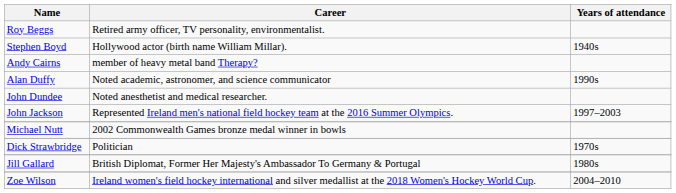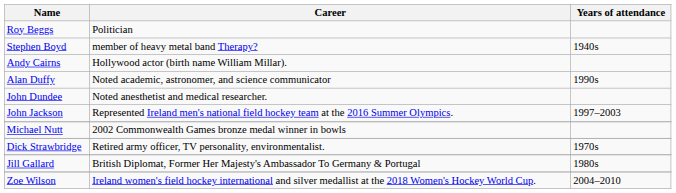 <table class="wikitable" width=80%>
 <tr>
 <th>Name</th>
 <th>Career</th>
 <th>Years of attendance</th>
 </tr>
 <tr>
 <td><a href='#'>Roy Beggs</a></td>
-<td>Retired army officer, TV personality, environmentalist.</td>
+<td>Politician</td>
 <td></td>
 </tr>
 <tr>
 <td><a href='#'>Stephen Boyd</a></td>
-<td>Hollywood actor (birth name William Millar).</td>
+<td>member of heavy metal band <a href='#'>Therapy?</a></td>
 <td>1940s</td>
 </tr>
 <tr>
 <td><a href='#'>Andy Cairns</a></td>
-<td>member of heavy metal band <a href='#'>Therapy?</a></td>
+<td>Hollywood actor (birth name William Millar).</td>
 <td></td>
 </tr>
 <tr>
 <td><a href='#'>Alan Duffy</a></td>
 <td>Noted academic, astronomer, and science communicator</td>
 <td>1990s</td>
 </tr>
 <tr>
 <td><a href='#'>John Dundee</a></td>
 <td>Noted anesthetist and medical researcher.</td>
 <td></td>
 </tr>
 <tr>
 <td><a href='#'>John Jackson</a></td>
 <td>Represented <a href='#'>Ireland men's national field hockey team</a> at the <a href='#'>2016 Summer Olympics</a>.</td>
 <td>1997–2003</td>
 </tr>
 <tr>
 </tr>
 <tr>
 <td><a href='#'>Michael Nutt</a></td>
 <td>2002 Commonwealth Games bronze medal winner in bowls</td>
 <td></td>
 </tr>
 <tr>
 </tr>
 <tr>
 <td><a href='#'>Dick Strawbridge</a></td>
-<td>Politician</td>
+<td>Retired army officer, TV personality, environmentalist.</td>
 <td>1970s</td>
 </tr>
 <tr>
 </tr>
 <tr>
 <td><a href='#'>Jill Gallard</a></td>
 <td>British Diplomat, Former Her Majesty's Ambassador To Germany & Portugal</td>
 <td>1980s</td>
 </tr>
 <tr>
 </tr>
 <tr>
 <td><a href='#'>Zoe Wilson</a></td>
 <td><a href='#'>Ireland women's field hockey international</a> and silver medallist at the <a href='#'>2018 Women's Hockey World Cup</a>.</td>
 <td>2004–2010</td>
 </tr>
 </table>
